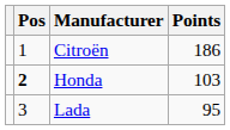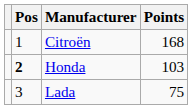 <table class="wikitable" style="font-size: 95%;">
 <tr>
 <th></th>
 <th>Pos</th>
 <th>Manufacturer</th>
 <th>Points</th>
 </tr>
 <tr>
 <td align="left"></td>
 <td>1</td>
 <td> <a href='#'>Citroën</a></td>
-<td align="right">186</td>
+<td align="right">168</td>
 </tr>
 <tr>
 <td align="left"></td>
 <td><strong>2</strong></td>
 <td> <a href='#'>Honda</a></td>
 <td align="right">103</td>
 </tr>
 <tr>
 <td align="left"></td>
 <td>3</td>
 <td> <a href='#'>Lada</a></td>
-<td align="right">95</td>
+<td align="right">75</td>
 </tr>
 </table>
